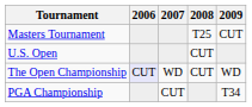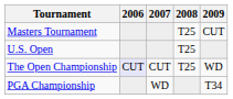 <table class="wikitable" style="font-size:95%;text-align:center;">
 <tr>
 <th>Tournament</th>
 <th>2006</th>
 <th>2007</th>
 <th>2008</th>
 <th>2009</th>
 </tr>
 <tr>
 <td align=left><a href='#'>Masters Tournament</a></td>
 <td style="background:#eeeeee;"></td>
 <td style="background:#eeeeee;"></td>
 <td>T25</td>
 <td>CUT</td>
 </tr>
 <tr>
 <td align=left><a href='#'>U.S. Open</a></td>
 <td style="background:#eeeeee;"></td>
 <td style="background:#eeeeee;"></td>
-<td>CUT</td>
+<td>T25</td>
 <td style="background:#eeeeee;"></td>
 </tr>
 <tr>
 <td align=left><a href='#'>The Open Championship</a></td>
 <td style="background: lavender;">CUT</td>
-<td>WD</td>
 <td>CUT</td>
+<td>T25</td>
 <td>WD</td>
 </tr>
 <tr>
 <td align=left><a href='#'>PGA Championship</a></td>
 <td style="background:#eeeeee;"></td>
-<td>CUT</td>
+<td>WD</td>
 <td style="background:#eeeeee;"></td>
 <td>T34</td>
 </tr>
 </table>
